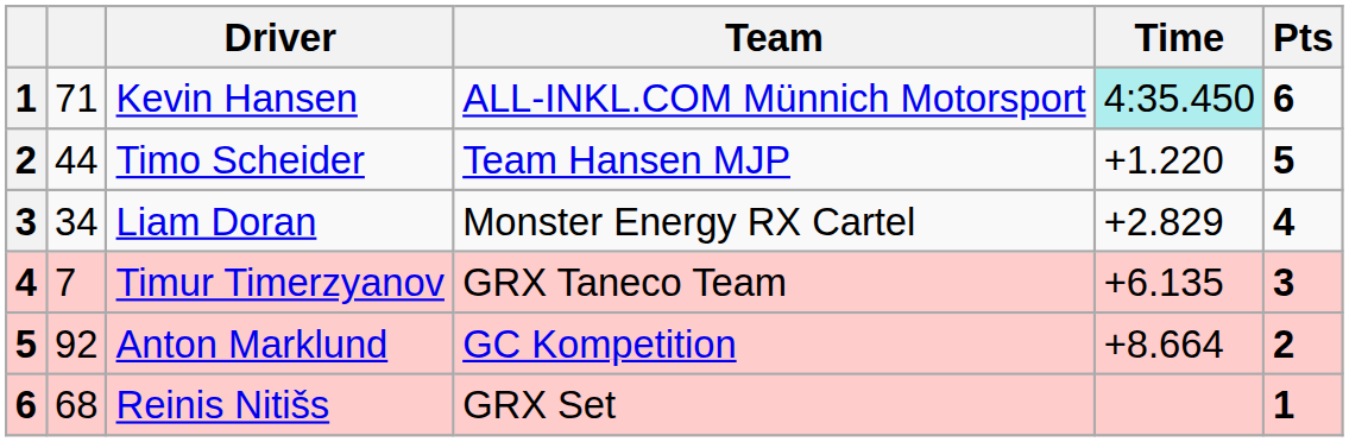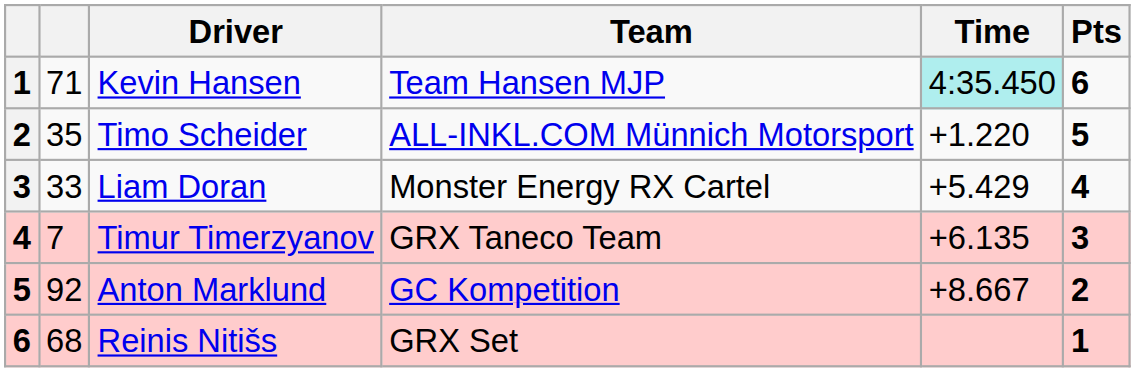 <table class="wikitable" style="font-size:95%">
 <tr>
 <th></th>
 <th></th>
 <th>Driver</th>
 <th>Team</th>
 <th>Time</th>
 <th>Pts</th>
 </tr>
 <tr>
 <th>1</th>
 <td>71</td>
 <td> <a href='#'>Kevin Hansen</a></td>
-<td><a href='#'>ALL-INKL.COM Münnich Motorsport</a></td>
+<td><a href='#'>Team Hansen MJP</a></td>
 <td style="background: paleturquoise;">4:35.450</td>
 <td><strong>6</strong></td>
 </tr>
 <tr>
 <th>2</th>
-<td>44</td>
+<td>35</td>
 <td> <a href='#'>Timo Scheider</a></td>
-<td><a href='#'>Team Hansen MJP</a></td>
+<td><a href='#'>ALL-INKL.COM Münnich Motorsport</a></td>
 <td>+1.220</td>
 <td><strong>5</strong></td>
 </tr>
 <tr>
 <th>3</th>
-<td>34</td>
+<td>33</td>
 <td> <a href='#'>Liam Doran</a></td>
 <td>Monster Energy RX Cartel</td>
-<td>+2.829</td>
+<td>+5.429</td>
 <td><strong>4</strong></td>
 </tr>
 <tr>
 <th style="background:#ffcccc;">4</th>
 <td style="background:#ffcccc;">7</td>
 <td style="background:#ffcccc;"> <a href='#'>Timur Timerzyanov</a></td>
 <td style="background:#ffcccc;">GRX Taneco Team</td>
 <td style="background:#ffcccc;">+6.135</td>
 <td style="background:#ffcccc;"><strong>3</strong></td>
 </tr>
 <tr>
 <th style="background:#ffcccc;">5</th>
 <td style="background:#ffcccc;">92</td>
 <td style="background:#ffcccc;"> <a href='#'>Anton Marklund</a></td>
 <td style="background:#ffcccc;"><a href='#'>GC Kompetition</a></td>
-<td style="background:#ffcccc;">+8.664</td>
+<td style="background:#ffcccc;">+8.667</td>
 <td style="background:#ffcccc;"><strong>2</strong></td>
 </tr>
 <tr>
 <th style="background:#ffcccc;">6</th>
 <td style="background:#ffcccc;">68</td>
 <td style="background:#ffcccc;"> <a href='#'>Reinis Nitišs</a></td>
 <td style="background:#ffcccc;">GRX Set</td>
 <td style="background:#ffcccc;"></td>
 <td style="background:#ffcccc;"><strong>1</strong></td>
 </tr>
 </table>
